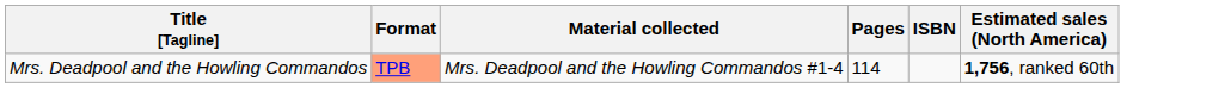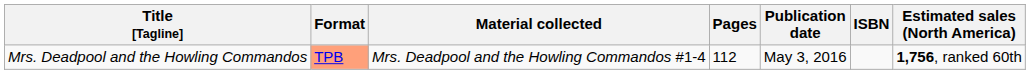 <table class="wikitable">
 <tr>
 <th>Title<br><small>[Tagline]</small></th>
 <th>Format</th>
 <th>Material collected</th>
 <th>Pages</th>
+<th>Publication<br>date</th>
 <th>ISBN</th>
 <th>Estimated sales<br>(North America)</th>
 </tr>
 <tr>
 <td><em>Mrs. Deadpool and the Howling Commandos</em></td>
 <td style="background: lightsalmon;"><a href='#'>TPB</a></td>
 <td><em>Mrs. Deadpool and the Howling Commandos</em> #1-4</td>
-<td>114</td>
+<td>112</td>
+<td>May 3, 2016</td>
 <td><br></td>
 <td><strong>1,756</strong>, ranked 60th</td>
 </tr>
 </table>
